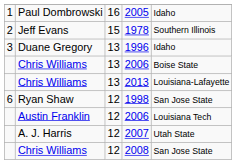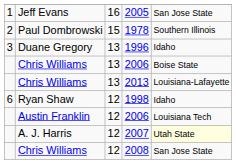 <table class="wikitable">
 <tr>
 </tr>
 <tr>
 <td>1</td>
-<td>Paul Dombrowski</td>
+<td>Jeff Evans</td>
 <td>16</td>
 <td><a href='#'>2005</a></td>
-<td style="font-size:80%;">Idaho</td>
+<td style="font-size:80%;">San Jose State</td>
 </tr>
 <tr>
 <td>2</td>
-<td>Jeff Evans</td>
+<td>Paul Dombrowski</td>
 <td>15</td>
 <td><a href='#'>1978</a></td>
 <td style="font-size:80%;">Southern Illinois</td>
 </tr>
 <tr>
 <td>3</td>
 <td>Duane Gregory</td>
 <td>13</td>
 <td><a href='#'>1996</a></td>
 <td style="font-size:80%;">Idaho</td>
 </tr>
 <tr>
 <td></td>
 <td><a href='#'>Chris Williams</a></td>
 <td>13</td>
 <td><a href='#'>2006</a></td>
 <td style="font-size:80%;">Boise State</td>
 </tr>
 <tr>
 <td></td>
 <td><a href='#'>Chris Williams</a></td>
 <td>13</td>
 <td><a href='#'>2013</a></td>
 <td style="font-size:80%;">Louisiana-Lafayette</td>
 </tr>
 <tr>
 <td>6</td>
 <td>Ryan Shaw</td>
 <td>12</td>
 <td><a href='#'>1998</a></td>
-<td style="font-size:80%;">San Jose State</td>
+<td style="font-size:80%;">Idaho</td>
 </tr>
 <tr>
 <td></td>
 <td><a href='#'>Austin Franklin</a></td>
 <td>12</td>
 <td><a href='#'>2006</a></td>
 <td style="font-size:80%;">Louisiana Tech</td>
 </tr>
 <tr>
 <td></td>
 <td>A. J. Harris</td>
 <td>12</td>
 <td><a href='#'>2007</a></td>
-<td style="font-size:80%;">Utah State</td>
+<td style="background: lightyellow; font-size:80%;">Utah State</td>
 </tr>
 <tr>
 <td></td>
 <td><a href='#'>Chris Williams</a></td>
 <td>12</td>
 <td><a href='#'>2008</a></td>
 <td style="font-size:80%;">San Jose State</td>
 </tr>
 </table>
